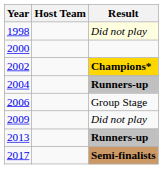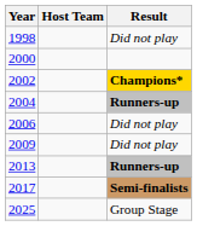 <table class="wikitable">
 <tr>
 <th>Year</th>
 <th>Host Team</th>
 <th>Result</th>
 </tr>
 <tr>
 <td><a href='#'>1998</a></td>
 <td></td>
-<td style="background: lightyellow;"><em>Did not play</em></td>
+<td><em>Did not play</em></td>
 </tr>
 <tr>
 <td><a href='#'>2000</a></td>
 <td></td>
 <td></td>
 </tr>
 <tr>
 <td><a href='#'>2002</a></td>
 <td></td>
 <td bgcolor=Gold><strong>Champions*</strong></td>
 </tr>
 <tr>
 <td><a href='#'>2004</a></td>
 <td></td>
 <td bgcolor=Silver><strong>Runners-up</strong></td>
 </tr>
 <tr>
 <td><a href='#'>2006</a></td>
 <td></td>
-<td>Group Stage</td>
+<td><em>Did not play</em></td>
 </tr>
 <tr>
 <td><a href='#'>2009</a></td>
 <td></td>
 <td><em>Did not play</em></td>
 </tr>
 <tr>
 <td><a href='#'>2013</a></td>
 <td></td>
 <td bgcolor=Silver><strong>Runners-up</strong></td>
 </tr>
 <tr>
 <td><a href='#'>2017</a></td>
 <td></td>
 <td bgcolor=#CC9966><strong>Semi-finalists</strong></td>
 </tr>
+<tr>
+<td><a href='#'>2025</a></td>
+<td></td>
+<td>Group Stage</td>
+</tr>
 </table>
